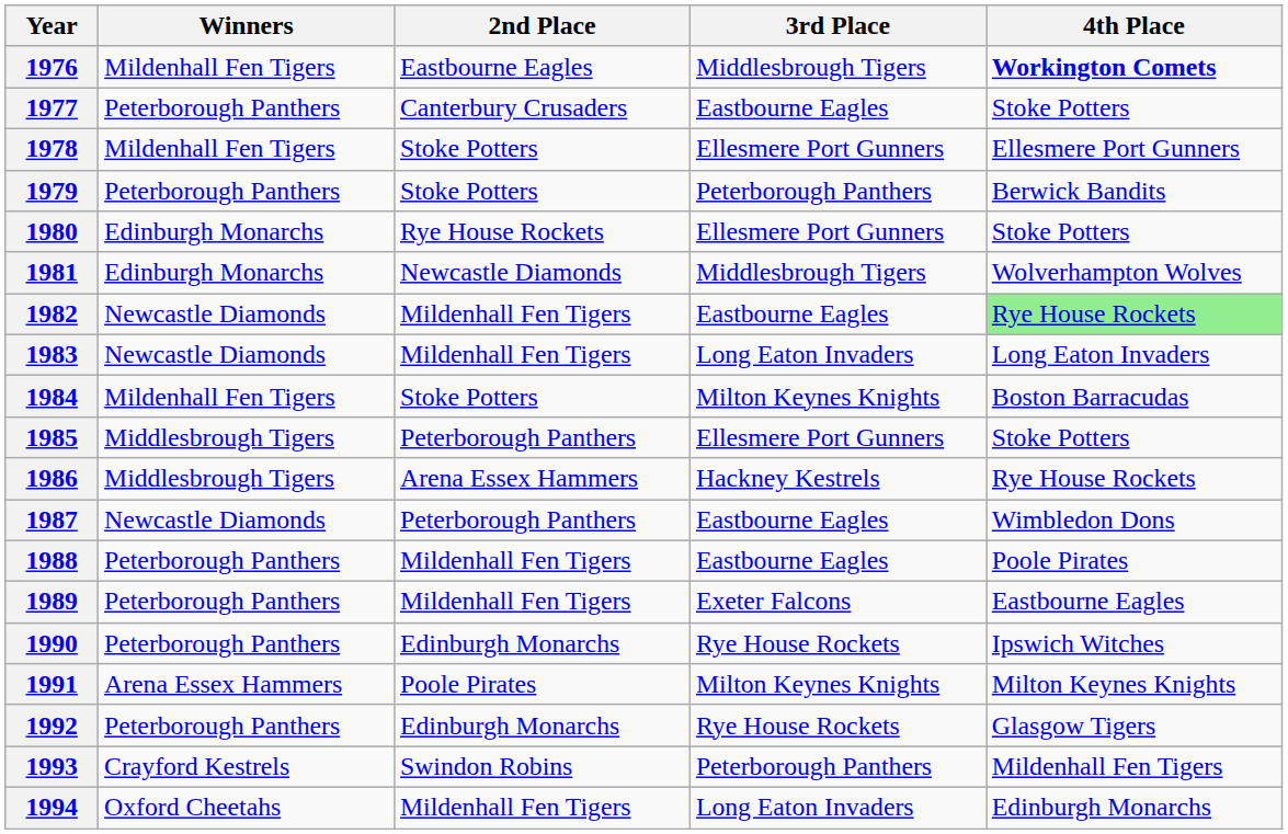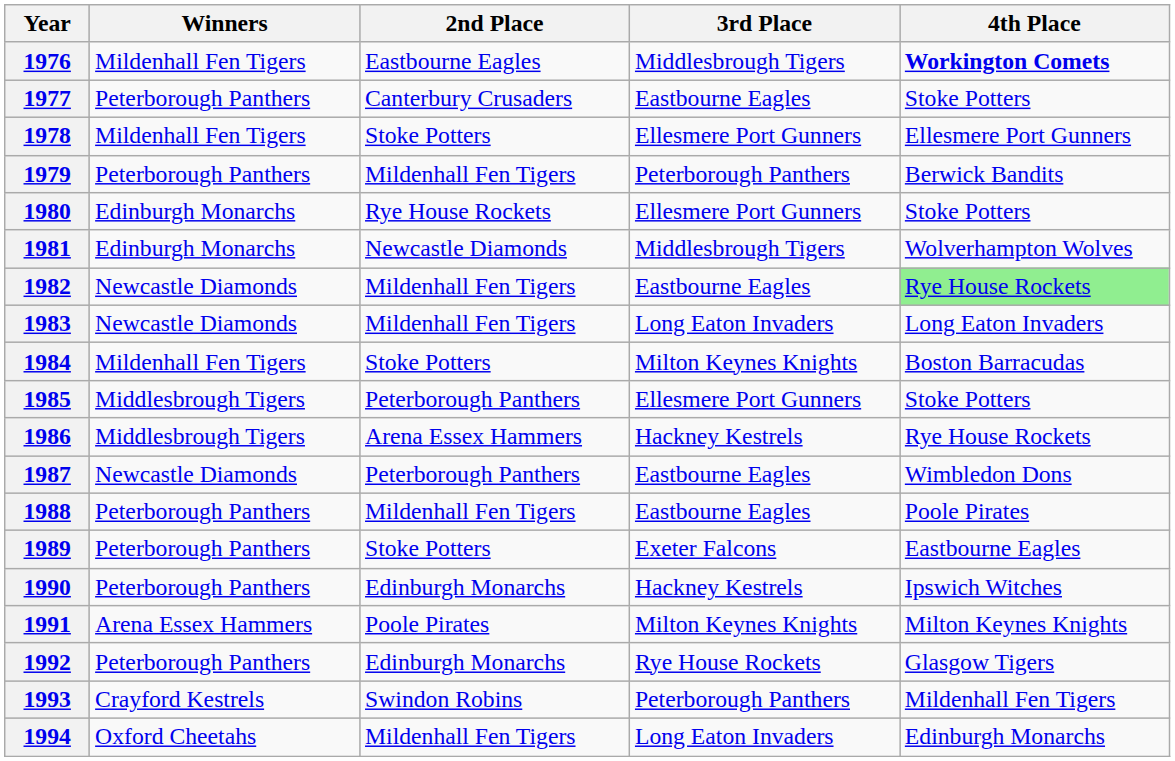 <table class="wikitable">
 <tr>
 <th width=50px>Year</th>
 <th width=175px>Winners</th>
 <th width=175px>2nd Place</th>
 <th width=175px>3rd Place</th>
 <th width=175px>4th Place</th>
 </tr>
 <tr>
 <th><a href='#'>1976</a></th>
 <td><a href='#'>Mildenhall Fen Tigers</a></td>
 <td><a href='#'>Eastbourne Eagles</a></td>
 <td><a href='#'>Middlesbrough Tigers</a></td>
 <td><strong><a href='#'>Workington Comets</a></strong></td>
 </tr>
 <tr>
 <th><a href='#'>1977</a></th>
 <td><a href='#'>Peterborough Panthers</a></td>
 <td><a href='#'>Canterbury Crusaders</a></td>
 <td><a href='#'>Eastbourne Eagles</a></td>
 <td><a href='#'>Stoke Potters</a></td>
 </tr>
 <tr>
 <th><a href='#'>1978</a></th>
 <td><a href='#'>Mildenhall Fen Tigers</a></td>
 <td><a href='#'>Stoke Potters</a></td>
 <td><a href='#'>Ellesmere Port Gunners</a></td>
 <td><a href='#'>Ellesmere Port Gunners</a></td>
 </tr>
 <tr>
 <th><a href='#'>1979</a></th>
 <td><a href='#'>Peterborough Panthers</a></td>
-<td><a href='#'>Stoke Potters</a></td>
+<td><a href='#'>Mildenhall Fen Tigers</a></td>
 <td><a href='#'>Peterborough Panthers</a></td>
 <td><a href='#'>Berwick Bandits</a></td>
 </tr>
 <tr>
 <th><a href='#'>1980</a></th>
 <td><a href='#'>Edinburgh Monarchs</a></td>
 <td><a href='#'>Rye House Rockets</a></td>
 <td><a href='#'>Ellesmere Port Gunners</a></td>
 <td><a href='#'>Stoke Potters</a></td>
 </tr>
 <tr>
 <th><a href='#'>1981</a></th>
 <td><a href='#'>Edinburgh Monarchs</a></td>
 <td><a href='#'>Newcastle Diamonds</a></td>
 <td><a href='#'>Middlesbrough Tigers</a></td>
 <td><a href='#'>Wolverhampton Wolves</a></td>
 </tr>
 <tr>
 <th><a href='#'>1982</a></th>
 <td><a href='#'>Newcastle Diamonds</a></td>
 <td><a href='#'>Mildenhall Fen Tigers</a></td>
 <td><a href='#'>Eastbourne Eagles</a></td>
 <td style="background: lightgreen;"><a href='#'>Rye House Rockets</a></td>
 </tr>
 <tr>
 <th><a href='#'>1983</a></th>
 <td><a href='#'>Newcastle Diamonds</a></td>
 <td><a href='#'>Mildenhall Fen Tigers</a></td>
 <td><a href='#'>Long Eaton Invaders</a></td>
 <td><a href='#'>Long Eaton Invaders</a></td>
 </tr>
 <tr>
 <th><a href='#'>1984</a></th>
 <td><a href='#'>Mildenhall Fen Tigers</a></td>
 <td><a href='#'>Stoke Potters</a></td>
 <td><a href='#'>Milton Keynes Knights</a></td>
 <td><a href='#'>Boston Barracudas</a></td>
 </tr>
 <tr>
 <th><a href='#'>1985</a></th>
 <td><a href='#'>Middlesbrough Tigers</a></td>
 <td><a href='#'>Peterborough Panthers</a></td>
 <td><a href='#'>Ellesmere Port Gunners</a></td>
 <td><a href='#'>Stoke Potters</a></td>
 </tr>
 <tr>
 <th><a href='#'>1986</a></th>
 <td><a href='#'>Middlesbrough Tigers</a></td>
 <td><a href='#'>Arena Essex Hammers</a></td>
 <td><a href='#'>Hackney Kestrels</a></td>
 <td><a href='#'>Rye House Rockets</a></td>
 </tr>
 <tr>
 <th><a href='#'>1987</a></th>
 <td><a href='#'>Newcastle Diamonds</a></td>
 <td><a href='#'>Peterborough Panthers</a></td>
 <td><a href='#'>Eastbourne Eagles</a></td>
 <td><a href='#'>Wimbledon Dons</a></td>
 </tr>
 <tr>
 <th><a href='#'>1988</a></th>
 <td><a href='#'>Peterborough Panthers</a></td>
 <td><a href='#'>Mildenhall Fen Tigers</a></td>
 <td><a href='#'>Eastbourne Eagles</a></td>
 <td><a href='#'>Poole Pirates</a></td>
 </tr>
 <tr>
 <th><a href='#'>1989</a></th>
 <td><a href='#'>Peterborough Panthers</a></td>
-<td><a href='#'>Mildenhall Fen Tigers</a></td>
+<td><a href='#'>Stoke Potters</a></td>
 <td><a href='#'>Exeter Falcons</a></td>
 <td><a href='#'>Eastbourne Eagles</a></td>
 </tr>
 <tr>
 <th><a href='#'>1990</a></th>
 <td><a href='#'>Peterborough Panthers</a></td>
 <td><a href='#'>Edinburgh Monarchs</a></td>
-<td><a href='#'>Rye House Rockets</a></td>
+<td><a href='#'>Hackney Kestrels</a></td>
 <td><a href='#'>Ipswich Witches</a></td>
 </tr>
 <tr>
 <th><a href='#'>1991</a></th>
 <td><a href='#'>Arena Essex Hammers</a></td>
 <td><a href='#'>Poole Pirates</a></td>
 <td><a href='#'>Milton Keynes Knights</a></td>
 <td><a href='#'>Milton Keynes Knights</a></td>
 </tr>
 <tr>
 <th><a href='#'>1992</a></th>
 <td><a href='#'>Peterborough Panthers</a></td>
 <td><a href='#'>Edinburgh Monarchs</a></td>
 <td><a href='#'>Rye House Rockets</a></td>
 <td><a href='#'>Glasgow Tigers</a></td>
 </tr>
 <tr>
 <th><a href='#'>1993</a></th>
 <td><a href='#'>Crayford Kestrels</a></td>
 <td><a href='#'>Swindon Robins</a></td>
 <td><a href='#'>Peterborough Panthers</a></td>
 <td><a href='#'>Mildenhall Fen Tigers</a></td>
 </tr>
 <tr>
 <th><a href='#'>1994</a></th>
 <td><a href='#'>Oxford Cheetahs</a></td>
 <td><a href='#'>Mildenhall Fen Tigers</a></td>
 <td><a href='#'>Long Eaton Invaders</a></td>
 <td><a href='#'>Edinburgh Monarchs</a></td>
 </tr>
 <tr>
 </tr>
 </table>
